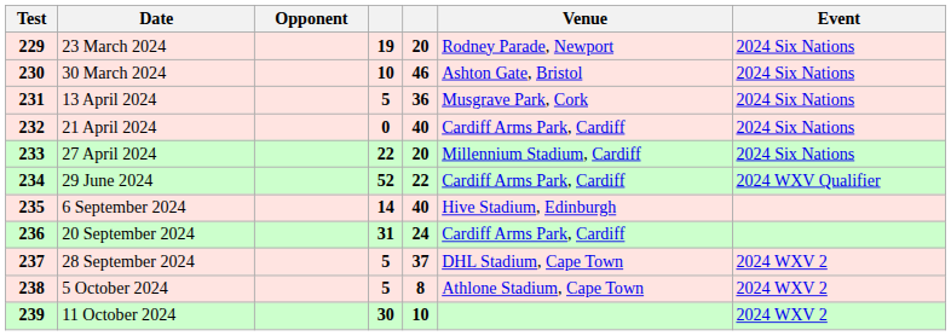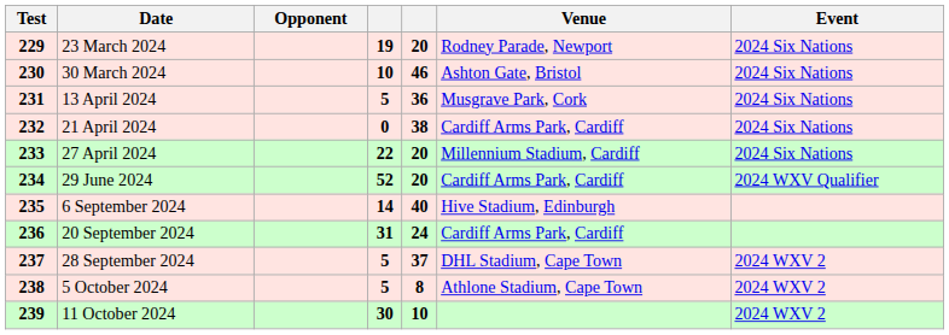 <table class="wikitable sortable" style="width:100%">
 <tr>
 <th>Test</th>
 <th>Date</th>
 <th>Opponent</th>
 <th></th>
 <th></th>
 <th>Venue</th>
 <th>Event</th>
 </tr>
 <tr bgcolor=#FFE4E1>
 <td align="center"><strong>229</strong></td>
 <td>23 March 2024</td>
 <td></td>
 <td align="center"><strong>19</strong></td>
 <td align="center"><strong>20</strong></td>
 <td><a href='#'>Rodney Parade</a>, <a href='#'>Newport</a></td>
 <td><a href='#'>2024 Six Nations</a></td>
 </tr>
 <tr bgcolor=#FFE4E1>
 <td align="center"><strong>230</strong></td>
 <td>30 March 2024</td>
 <td></td>
 <td align="center"><strong>10</strong></td>
 <td align="center"><strong>46</strong></td>
 <td><a href='#'>Ashton Gate</a>, <a href='#'>Bristol</a></td>
 <td><a href='#'>2024 Six Nations</a></td>
 </tr>
 <tr bgcolor=#FFE4E1>
 <td align="center"><strong>231</strong></td>
 <td>13 April 2024</td>
 <td></td>
 <td align="center"><strong>5</strong></td>
 <td align="center"><strong>36</strong></td>
 <td><a href='#'>Musgrave Park</a>, <a href='#'>Cork</a></td>
 <td><a href='#'>2024 Six Nations</a></td>
 </tr>
 <tr bgcolor=#FFE4E1>
 <td align="center"><strong>232</strong></td>
 <td>21 April 2024</td>
 <td></td>
 <td align="center"><strong>0</strong></td>
-<td align="center"><strong>40</strong></td>
+<td align="center"><strong>38</strong></td>
 <td><a href='#'>Cardiff Arms Park</a>, <a href='#'>Cardiff</a></td>
 <td><a href='#'>2024 Six Nations</a></td>
 </tr>
 <tr bgcolor="#ccffcc">
 <td align="center"><strong>233</strong></td>
 <td>27 April 2024</td>
 <td></td>
 <td align="center"><strong>22</strong></td>
 <td align="center"><strong>20</strong></td>
 <td><a href='#'>Millennium Stadium</a>, <a href='#'>Cardiff</a></td>
 <td><a href='#'>2024 Six Nations</a></td>
 </tr>
 <tr bgcolor="#ccffcc">
 <td align="center"><strong>234</strong></td>
 <td>29 June 2024</td>
 <td></td>
 <td align="center"><strong>52</strong></td>
-<td align="center"><strong>22</strong></td>
+<td align="center"><strong>20</strong></td>
 <td><a href='#'>Cardiff Arms Park</a>, <a href='#'>Cardiff</a></td>
 <td><a href='#'>2024 WXV Qualifier</a></td>
 </tr>
 <tr bgcolor="FFE4E1">
 <td align="center"><strong>235</strong></td>
 <td>6 September 2024</td>
 <td></td>
 <td align="center"><strong>14</strong></td>
 <td align="center"><strong>40</strong></td>
 <td><a href='#'>Hive Stadium</a>, <a href='#'>Edinburgh</a></td>
 <td></td>
 </tr>
 <tr bgcolor="#ccffcc">
 <td align="center"><strong>236</strong></td>
 <td>20 September 2024</td>
 <td></td>
 <td align="center"><strong>31</strong></td>
 <td align="center"><strong>24</strong></td>
 <td><a href='#'>Cardiff Arms Park</a>, <a href='#'>Cardiff</a></td>
 <td></td>
 </tr>
 <tr bgcolor="FFE4E1">
 <td align="center"><strong>237</strong></td>
 <td>28 September 2024</td>
 <td></td>
 <td align="center"><strong>5</strong></td>
 <td align="center"><strong>37</strong></td>
 <td><a href='#'>DHL Stadium</a>, <a href='#'>Cape Town</a></td>
 <td><a href='#'>2024 WXV 2</a></td>
 </tr>
 <tr bgcolor="FFE4E1">
 <td align="center"><strong>238</strong></td>
 <td>5 October 2024</td>
 <td></td>
 <td align="center"><strong>5</strong></td>
 <td align="center"><strong>8</strong></td>
 <td><a href='#'>Athlone Stadium</a>, <a href='#'>Cape Town</a></td>
 <td><a href='#'>2024 WXV 2</a></td>
 </tr>
 <tr bgcolor="#ccffcc">
 <td align="center"><strong>239</strong></td>
 <td>11 October 2024</td>
 <td></td>
 <td align="center"><strong>30</strong></td>
 <td align="center"><strong>10</strong></td>
 <td></td>
 <td><a href='#'>2024 WXV 2</a></td>
 </tr>
 </table>
